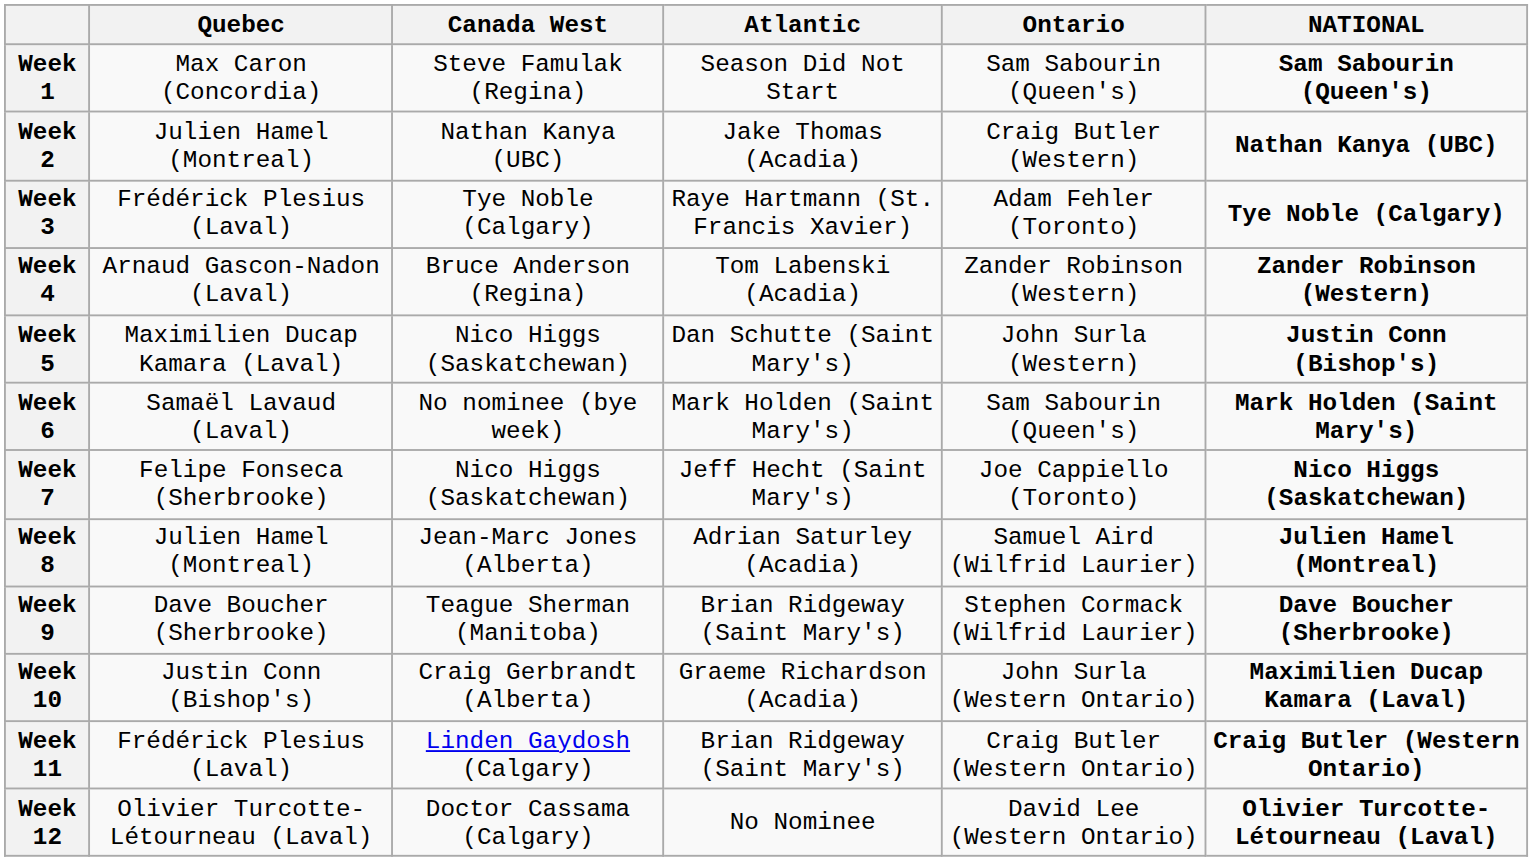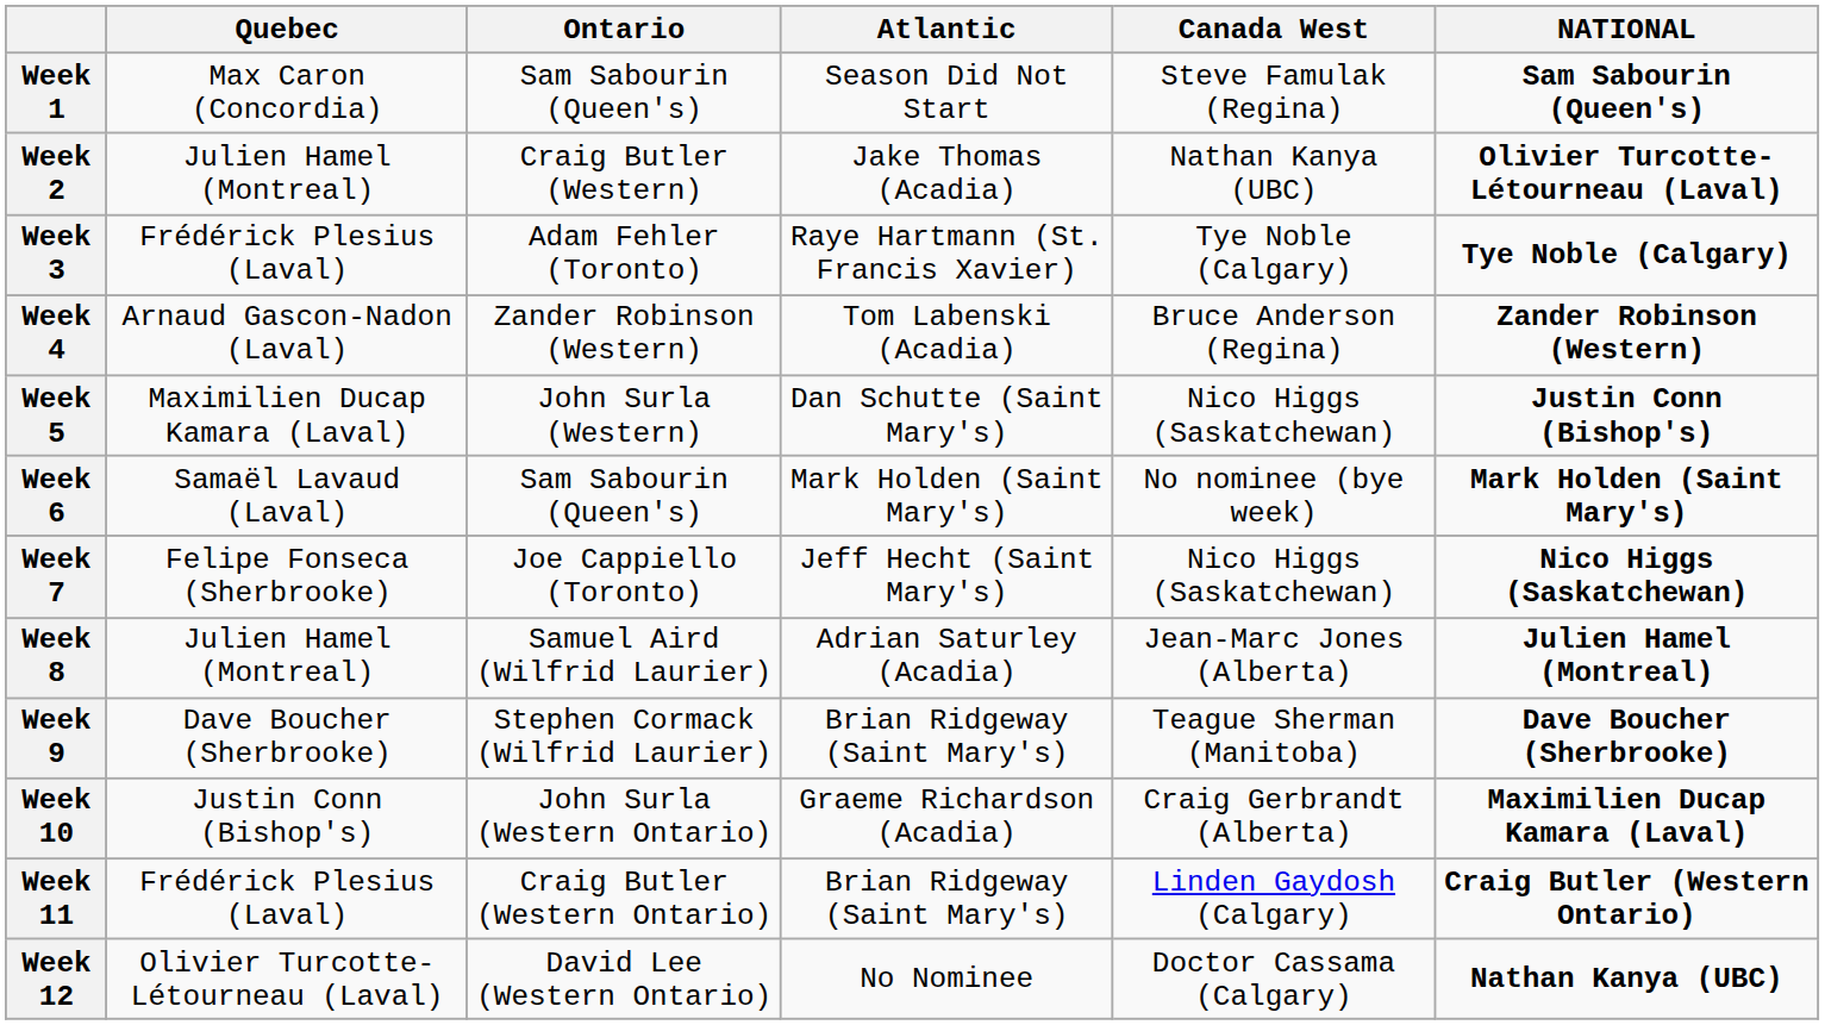 <table class="wikitable" style="text-align: center; width: 815px; height: 250px;">
 <tr>
 <th scope="col"></th>
 <th scope="col">Quebec</th>
+<th scope="col">Ontario</th>
+<th scope="col">Atlantic</th>
 <th scope="col">Canada West</th>
-<th scope="col">Atlantic</th>
-<th scope="col">Ontario</th>
 <th scope="col">NATIONAL</th>
 </tr>
 <tr>
 <th scope="row">Week 1</th>
 <td>Max Caron (Concordia)</td>
+<td>Sam Sabourin (Queen's)</td>
+<td>Season Did Not Start</td>
 <td>Steve Famulak (Regina)</td>
-<td>Season Did Not Start</td>
-<td>Sam Sabourin (Queen's)</td>
 <td><strong>Sam Sabourin (Queen's)</strong></td>
 </tr>
 <tr>
 <th scope="row">Week 2</th>
 <td>Julien Hamel (Montreal)</td>
+<td>Craig Butler (Western)</td>
+<td>Jake Thomas (Acadia)</td>
 <td>Nathan Kanya (UBC)</td>
-<td>Jake Thomas (Acadia)</td>
-<td>Craig Butler (Western)</td>
-<td><strong>Nathan Kanya (UBC) </strong></td>
+<td><strong>Olivier Turcotte-Létourneau (Laval)</strong></td>
 </tr>
 <tr>
 <th scope="row">Week 3</th>
 <td>Frédérick Plesius (Laval)</td>
+<td>Adam Fehler (Toronto)</td>
+<td>Raye Hartmann (St. Francis Xavier)</td>
 <td>Tye Noble (Calgary)</td>
-<td>Raye Hartmann (St. Francis Xavier)</td>
-<td>Adam Fehler (Toronto)</td>
 <td><strong> Tye Noble (Calgary)</strong></td>
 </tr>
 <tr>
 <th scope="row">Week 4</th>
 <td>Arnaud Gascon-Nadon (Laval)</td>
+<td>Zander Robinson (Western)</td>
+<td>Tom Labenski (Acadia)</td>
 <td>Bruce Anderson (Regina)</td>
-<td>Tom Labenski (Acadia)</td>
-<td>Zander Robinson (Western)</td>
 <td><strong>Zander Robinson (Western)</strong></td>
 </tr>
 <tr>
 <th scope="row">Week 5</th>
 <td>Maximilien Ducap Kamara (Laval)</td>
+<td>John Surla (Western)</td>
+<td>Dan Schutte (Saint Mary's)</td>
 <td>Nico Higgs (Saskatchewan)</td>
-<td>Dan Schutte (Saint Mary's)</td>
-<td>John Surla (Western)</td>
 <td><strong>Justin Conn (Bishop's)</strong></td>
 </tr>
 <tr>
 <th scope="row">Week 6</th>
 <td>Samaël Lavaud (Laval)</td>
+<td>Sam Sabourin (Queen's)</td>
+<td>Mark Holden (Saint Mary's)</td>
 <td>No nominee (bye week)</td>
-<td>Mark Holden (Saint Mary's)</td>
-<td>Sam Sabourin (Queen's)</td>
 <td><strong>Mark Holden (Saint Mary's)</strong></td>
 </tr>
 <tr>
 <th scope="row">Week 7</th>
 <td>Felipe Fonseca (Sherbrooke)</td>
+<td>Joe Cappiello (Toronto)</td>
+<td>Jeff Hecht (Saint Mary's)</td>
 <td>Nico Higgs (Saskatchewan)</td>
-<td>Jeff Hecht (Saint Mary's)</td>
-<td>Joe Cappiello (Toronto)</td>
 <td><strong>Nico Higgs (Saskatchewan)</strong></td>
 </tr>
 <tr>
 <th scope="row">Week 8</th>
 <td>Julien Hamel (Montreal)</td>
+<td>Samuel Aird (Wilfrid Laurier)</td>
+<td>Adrian Saturley (Acadia)</td>
 <td>Jean-Marc Jones (Alberta)</td>
-<td>Adrian Saturley (Acadia)</td>
-<td>Samuel Aird (Wilfrid Laurier)</td>
 <td><strong>Julien Hamel (Montreal)</strong></td>
 </tr>
 <tr>
 <th scope="row">Week 9</th>
 <td>Dave Boucher (Sherbrooke)</td>
+<td>Stephen Cormack (Wilfrid Laurier)</td>
+<td>Brian Ridgeway (Saint Mary's)</td>
 <td>Teague Sherman (Manitoba)</td>
-<td>Brian Ridgeway (Saint Mary's)</td>
-<td>Stephen Cormack (Wilfrid Laurier)</td>
 <td><strong>Dave Boucher (Sherbrooke)</strong></td>
 </tr>
 <tr>
 <th scope="row">Week 10</th>
 <td>Justin Conn (Bishop's)</td>
+<td>John Surla (Western Ontario)</td>
+<td>Graeme Richardson (Acadia)</td>
 <td>Craig Gerbrandt (Alberta)</td>
-<td>Graeme Richardson (Acadia)</td>
-<td>John Surla (Western Ontario)</td>
 <td><strong>Maximilien Ducap Kamara (Laval)</strong></td>
 </tr>
 <tr>
 <th scope="row">Week 11</th>
 <td>Frédérick Plesius (Laval)</td>
+<td>Craig Butler (Western Ontario)</td>
+<td>Brian Ridgeway (Saint Mary's)</td>
 <td><a href='#'>Linden Gaydosh</a> (Calgary)</td>
-<td>Brian Ridgeway (Saint Mary's)</td>
-<td>Craig Butler (Western Ontario)</td>
 <td><strong>Craig Butler (Western Ontario)</strong></td>
 </tr>
 <tr>
 <th scope="row">Week 12</th>
 <td>Olivier Turcotte-Létourneau (Laval)</td>
+<td>David Lee (Western Ontario)</td>
+<td>No Nominee</td>
 <td>Doctor Cassama (Calgary)</td>
-<td>No Nominee</td>
-<td>David Lee (Western Ontario)</td>
-<td><strong>Olivier Turcotte-Létourneau (Laval)</strong></td>
+<td><strong>Nathan Kanya (UBC) </strong></td>
 </tr>
 </table>
